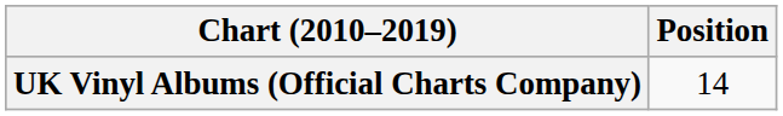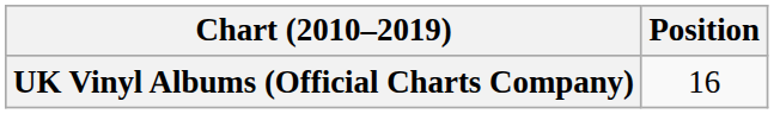 <table class="wikitable sortable plainrowheaders" style="text-align:center">
 <tr>
 <th scope="col">Chart (2010–2019)</th>
 <th scope="col">Position</th>
 </tr>
 <tr>
 <th scope="row">UK Vinyl Albums (Official Charts Company)</th>
-<td>14</td>
+<td>16</td>
 </tr>
 </table>
